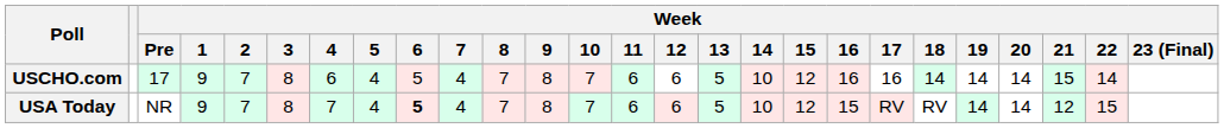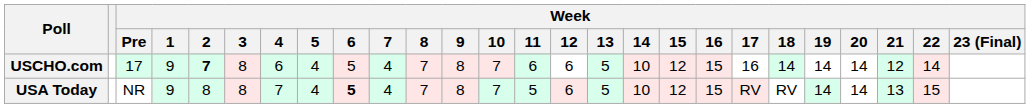 <table class="wikitable" style="white-space:nowrap;">
 <tr>
 <th scope="col" width="100" rowspan="2">Poll</th>
 <th rowspan="2"></th>
 <th colspan="25">Week</th>
 </tr>
 <tr>
 <th scope="col" width="30">Pre</th>
 <th scope="col" width="30">1</th>
 <th scope="col" width="30">2</th>
 <th scope="col" width="30">3</th>
 <th scope="col" width="30">4</th>
 <th scope="col" width="30">5</th>
 <th scope="col" width="30">6</th>
 <th scope="col" width="30">7</th>
 <th scope="col" width="30">8</th>
 <th scope="col" width="30">9</th>
 <th scope="col" width="30">10</th>
 <th scope="col" width="30">11</th>
 <th scope="col" width="30">12</th>
 <th scope="col" width="30">13</th>
 <th scope="col" width="30">14</th>
 <th scope="col" width="30">15</th>
 <th scope="col" width="30">16</th>
 <th scope="col" width="30">17</th>
 <th scope="col" width="30">18</th>
 <th scope="col" width="30">19</th>
 <th scope="col" width="30">20</th>
 <th scope="col" width="30">21</th>
 <th scope="col" width="30">22</th>
 <th scope="col" width="30">23 (Final)</th>
 </tr>
 <tr style="text-align:center;">
 <th>USCHO.com</th>
 <td bgcolor=FFFFFF></td>
 <td bgcolor=D8FFEB>17</td>
 <td bgcolor=D8FFEB>9</td>
-<td bgcolor=D8FFEB>7</td>
+<td bgcolor=D8FFEB><strong>7</strong></td>
 <td bgcolor=FFE6E6>8</td>
 <td bgcolor=D8FFEB>6</td>
 <td bgcolor=D8FFEB>4</td>
 <td bgcolor=FFE6E6>5</td>
 <td bgcolor=D8FFEB>4</td>
 <td bgcolor=FFE6E6>7</td>
 <td bgcolor=FFE6E6>8</td>
 <td bgcolor=FFE6E6>7</td>
 <td bgcolor=D8FFEB>6</td>
 <td bgcolor=FFFFFF>6</td>
 <td bgcolor=D8FFEB>5</td>
 <td bgcolor=FFE6E6>10</td>
 <td bgcolor=FFE6E6>12</td>
-<td bgcolor=FFE6E6>16</td>
+<td bgcolor=FFE6E6>15</td>
 <td bgcolor=FFFFFF>16</td>
 <td bgcolor=D8FFEB>14</td>
 <td bgcolor=FFFFFF>14</td>
 <td bgcolor=FFFFFF>14</td>
-<td bgcolor=D8FFEB>15</td>
+<td bgcolor=D8FFEB>12</td>
 <td bgcolor=FFE6E6>14</td>
 <td bgcolor=FFFFFF></td>
 </tr>
 <tr style="text-align:center;">
 <th>USA Today</th>
 <td bgcolor=FFFFFF></td>
 <td bgcolor=FFFFFF>NR</td>
 <td bgcolor=D8FFEB>9</td>
-<td bgcolor=D8FFEB>7</td>
+<td bgcolor=D8FFEB>8</td>
 <td bgcolor=FFE6E6>8</td>
 <td bgcolor=D8FFEB>7</td>
 <td bgcolor=D8FFEB>4</td>
 <td bgcolor=FFE6E6><strong>5</strong></td>
 <td bgcolor=D8FFEB>4</td>
 <td bgcolor=FFE6E6>7</td>
 <td bgcolor=FFE6E6>8</td>
 <td bgcolor=D8FFEB>7</td>
-<td bgcolor=D8FFEB>6</td>
+<td bgcolor=D8FFEB>5</td>
 <td bgcolor=FFE6E6>6</td>
 <td bgcolor=D8FFEB>5</td>
 <td bgcolor=FFE6E6>10</td>
 <td bgcolor=FFE6E6>12</td>
 <td bgcolor=FFE6E6>15</td>
 <td bgcolor=FFE6E6>RV</td>
 <td bgcolor=FFFFFF>RV</td>
 <td bgcolor=D8FFEB>14</td>
 <td bgcolor=FFFFFF>14</td>
-<td bgcolor=D8FFEB>12</td>
+<td bgcolor=D8FFEB>13</td>
 <td bgcolor=FFE6E6>15</td>
 <td bgcolor=FFFFFF></td>
 </tr>
 </table>
